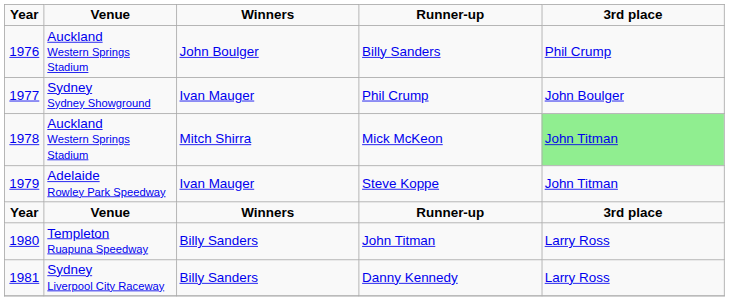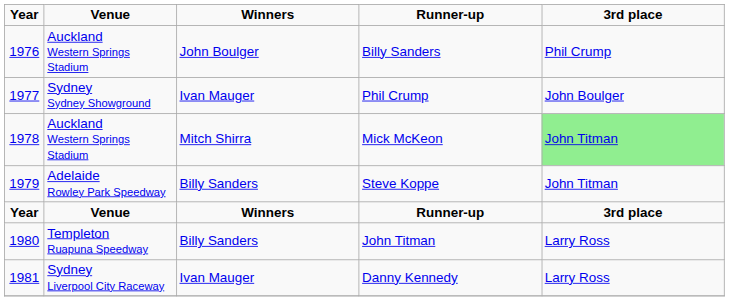 <table class="wikitable">
 <tr align=center>
 <td width=40px  ><strong>Year</strong></td>
 <td width=150px ><strong>Venue</strong></td>
 <td width=210px ><strong>Winners</strong></td>
 <td width=210px ><strong>Runner-up</strong></td>
 <td width=210px ><strong>3rd place</strong></td>
 </tr>
 <tr>
 <td align=center><a href='#'>1976</a></td>
 <td> <a href='#'>Auckland</a> <br><small><a href='#'>Western Springs Stadium</a></small></td>
 <td> <a href='#'>John Boulger</a></td>
 <td> <a href='#'>Billy Sanders</a></td>
 <td> <a href='#'>Phil Crump</a></td>
 </tr>
 <tr>
 <td align=center><a href='#'>1977</a></td>
 <td> <a href='#'>Sydney</a> <br><small><a href='#'>Sydney Showground</a></small></td>
 <td> <a href='#'>Ivan Mauger</a></td>
 <td> <a href='#'>Phil Crump</a></td>
 <td> <a href='#'>John Boulger</a></td>
 </tr>
 <tr>
 <td align=center><a href='#'>1978</a></td>
 <td> <a href='#'>Auckland</a> <br><small><a href='#'>Western Springs Stadium</a></small></td>
 <td> <a href='#'>Mitch Shirra</a></td>
 <td> <a href='#'>Mick McKeon</a></td>
 <td style="background: lightgreen;"> <a href='#'>John Titman</a></td>
 </tr>
 <tr>
 <td align=center><a href='#'>1979</a></td>
 <td> <a href='#'>Adelaide</a> <br><small><a href='#'>Rowley Park Speedway</a></small></td>
-<td> <a href='#'>Ivan Mauger</a></td>
+<td> <a href='#'>Billy Sanders</a></td>
 <td> <a href='#'>Steve Koppe</a></td>
 <td> <a href='#'>John Titman</a></td>
 </tr>
 <tr align=center>
 <td width=40px  ><strong>Year</strong></td>
 <td width=150px ><strong>Venue</strong></td>
 <td width=210px ><strong>Winners</strong></td>
 <td width=210px ><strong>Runner-up</strong></td>
 <td width=210px ><strong>3rd place</strong></td>
 </tr>
 <tr>
 <td align=center><a href='#'>1980</a></td>
 <td> <a href='#'>Templeton</a> <br><small><a href='#'>Ruapuna Speedway</a></small></td>
 <td> <a href='#'>Billy Sanders</a></td>
 <td> <a href='#'>John Titman</a></td>
 <td> <a href='#'>Larry Ross</a></td>
 </tr>
 <tr>
 <td align=center><a href='#'>1981</a></td>
 <td> <a href='#'>Sydney</a> <br><small><a href='#'>Liverpool City Raceway</a></small></td>
-<td> <a href='#'>Billy Sanders</a></td>
+<td> <a href='#'>Ivan Mauger</a></td>
 <td> <a href='#'>Danny Kennedy</a></td>
 <td> <a href='#'>Larry Ross</a></td>
 </tr>
 <tr>
 </tr>
 </table>
